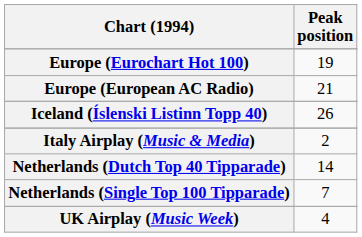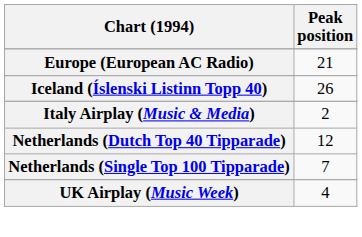 <table class="wikitable sortable plainrowheaders" style="text-align:center">
 <tr>
 <th>Chart (1994)</th>
 <th>Peak<br>position</th>
 </tr>
 <tr>
 </tr>
 <tr>
-</tr>
-<tr>
-<th scope="row">Europe (<a href='#'>Eurochart Hot 100</a>)</th>
-<td>19</td>
 </tr>
 <tr>
 <th scope="row">Europe (European AC Radio)</th>
 <td>21</td>
 </tr>
 <tr>
 </tr>
 <tr>
 <th scope="row">Iceland (<a href='#'>Íslenski Listinn Topp 40</a>)</th>
 <td>26</td>
 </tr>
 <tr>
 </tr>
 <tr>
 <th scope="row">Italy Airplay (<em><a href='#'>Music & Media</a></em>)</th>
 <td>2</td>
 </tr>
 <tr>
 <th scope="row">Netherlands (<a href='#'>Dutch Top 40 Tipparade</a>)</th>
-<td>14</td>
+<td>12</td>
 </tr>
 <tr>
 <th scope="row">Netherlands (<a href='#'>Single Top 100 Tipparade</a>)</th>
 <td>7</td>
 </tr>
 <tr>
 </tr>
 <tr>
 </tr>
 <tr>
 </tr>
 <tr>
 </tr>
 <tr>
 <th scope="row">UK Airplay (<em><a href='#'>Music Week</a></em>)</th>
 <td>4</td>
 </tr>
 </table>
